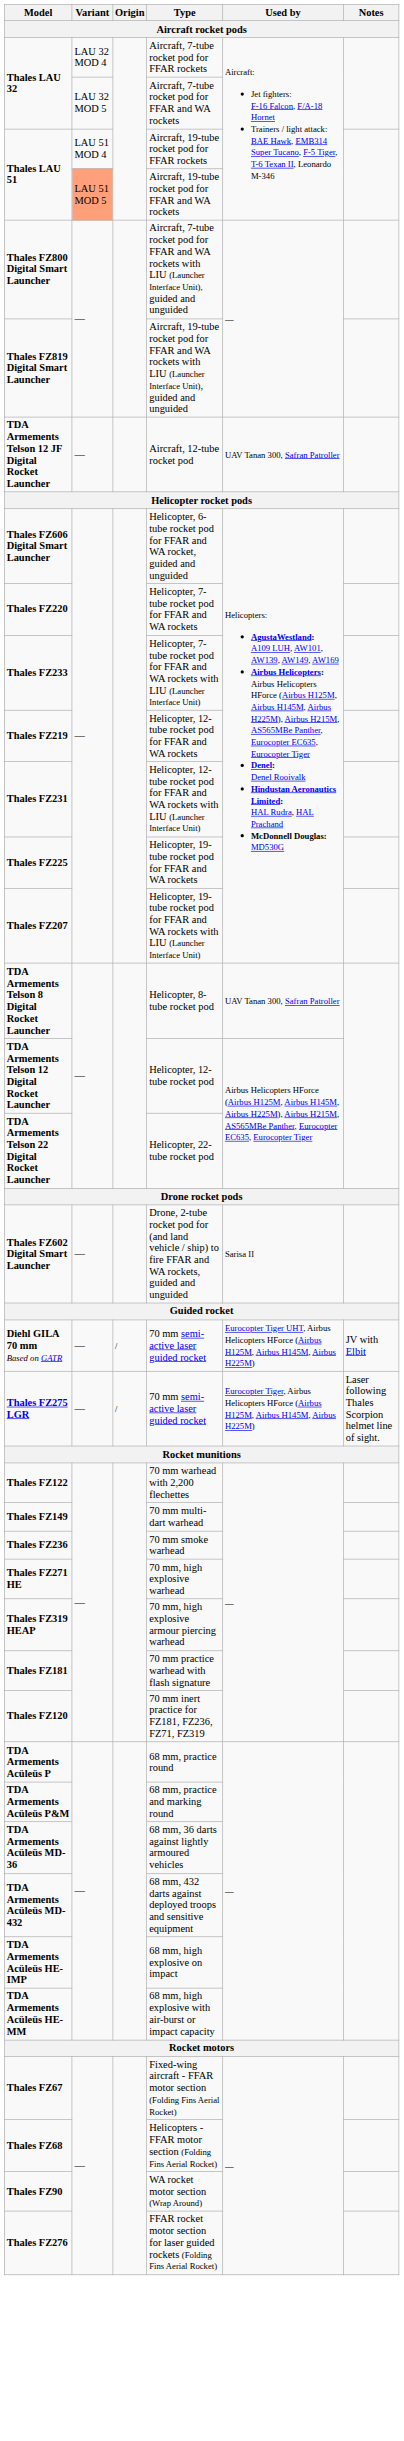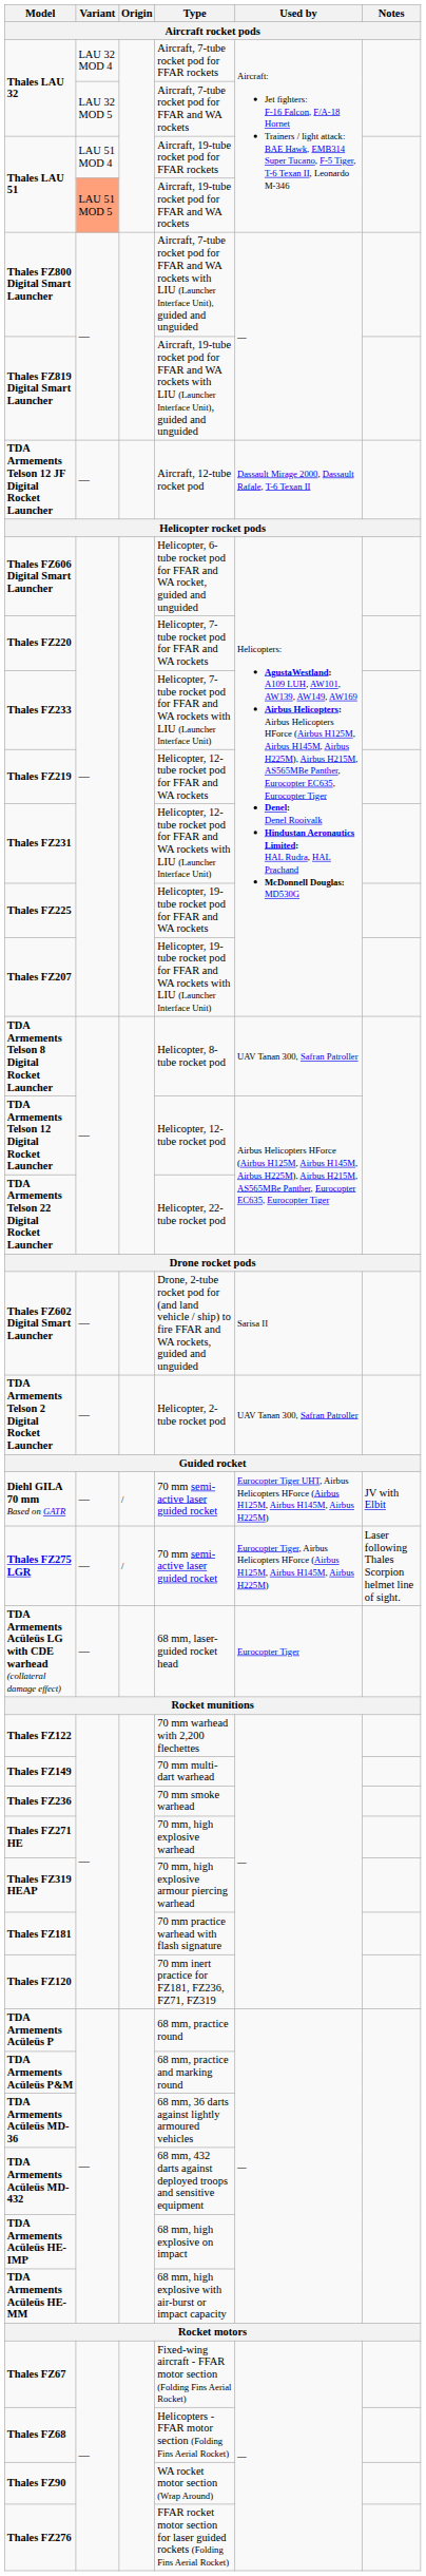 <table class="wikitable sortable">
 <tr>
 <th>Model</th>
 <th>Variant</th>
 <th>Origin</th>
 <th>Type</th>
 <th>Used by</th>
 <th>Notes</th>
 </tr>
 <tr>
 <th colspan="6">Aircraft rocket pods</th>
 </tr>
 <tr>
 <td rowspan="2"><strong>Thales LAU 32</strong></td>
 <td>LAU 32 MOD 4</td>
 <td rowspan="4"><small></small></td>
 <td>Aircraft, 7-tube rocket pod for FFAR rockets</td>
 <td rowspan="4"><small>Aircraft:</small><br><ul><li><small>Jet fighters: <br><a href='#'>F-16 Falcon</a>, <a href='#'>F/A-18 Hornet</a></small></li><li><small>Trainers / light attack: <br><a href='#'>BAE Hawk</a>, <a href='#'>EMB314 Super Tucano</a>, <a href='#'>F-5 Tiger</a>, <a href='#'>T-6 Texan II</a>, Leonardo M-346</small></li></ul></td>
 <td rowspan="2"></td>
 </tr>
 <tr>
 <td>LAU 32 MOD 5</td>
 <td>Aircraft, 7-tube rocket pod for FFAR and WA rockets</td>
 </tr>
 <tr>
 <td rowspan="2"><strong>Thales LAU 51</strong></td>
 <td>LAU 51 MOD 4</td>
 <td>Aircraft, 19-tube rocket pod for FFAR rockets</td>
 <td rowspan="2"></td>
 </tr>
 <tr>
 <td style="background: lightsalmon;">LAU 51 MOD 5</td>
 <td>Aircraft, 19-tube rocket pod for FFAR and WA rockets</td>
 </tr>
 <tr>
 <td><strong>Thales FZ800 Digital Smart Launcher</strong></td>
 <td rowspan="2">—</td>
 <td rowspan="2"><small></small></td>
 <td>Aircraft, 7-tube rocket pod for FFAR and WA rockets with LIU <small>(Launcher Interface Unit),</small> guided and unguided</td>
 <td rowspan="2"><small>—</small></td>
 <td></td>
 </tr>
 <tr>
 <td><strong>Thales FZ819 Digital Smart Launcher</strong></td>
 <td>Aircraft, 19-tube rocket pod for FFAR and WA rockets with LIU <small>(Launcher Interface Unit)</small>, guided and unguided</td>
 <td></td>
 </tr>
 <tr>
 <td><strong>TDA Armements Telson 12 JF Digital Rocket Launcher</strong></td>
 <td>—</td>
 <td><small></small></td>
 <td>Aircraft, 12-tube rocket pod</td>
-<td><small>UAV Tanan 300, <a href='#'>Safran Patroller</a></small></td>
+<td><small><a href='#'>Dassault Mirage 2000</a>, <a href='#'>Dassault Rafale</a>, <a href='#'>T-6 Texan II</a></small></td>
 <td></td>
 </tr>
 <tr>
 <th colspan="6">Helicopter rocket pods</th>
 </tr>
 <tr>
 <td><strong>Thales FZ606 Digital Smart Launcher</strong></td>
 <td rowspan="7">—</td>
 <td rowspan="7"><small></small></td>
 <td>Helicopter, 6-tube rocket pod for FFAR and WA rocket, guided and unguided</td>
 <td rowspan="7"><small>Helicopters:</small><br><ul><li><small><strong><a href='#'>AgustaWestland</a>:</strong> <br></small><small><a href='#'>A109 LUH</a>, <a href='#'>AW101</a>, <a href='#'>AW139</a>, <a href='#'>AW149</a>, <a href='#'>AW169</a></small></li><li><small><strong><a href='#'>Airbus Helicopters</a>:</strong> <br></small><small>Airbus Helicopters HForce (<a href='#'>Airbus H125M</a>, <a href='#'>Airbus H145M</a>, <a href='#'>Airbus H225M</a>)</small><small>, <a href='#'>Airbus H215M</a>, <a href='#'>AS565MBe Panther</a>, <a href='#'>Eurocopter EC635</a>, <a href='#'>Eurocopter Tiger</a></small></li><li><small><strong><a href='#'>Denel</a>: <br></strong></small><a href='#'><small>Denel Rooivalk</small></a></li><li><small><strong><a href='#'>Hindustan Aeronautics Limited</a>:</strong> <br></small><small><a href='#'>HAL Rudra</a>, <a href='#'>HAL Prachand</a></small></li><li><strong><small>McDonnell Douglas:</small></strong> <small><br><a href='#'>MD530G</a></small></li></ul></td>
 <td></td>
 </tr>
 <tr>
 <td><strong>Thales FZ220</strong></td>
 <td>Helicopter, 7-tube rocket pod for FFAR and WA rockets</td>
 <td></td>
 </tr>
 <tr>
 <td><strong>Thales FZ233</strong></td>
 <td>Helicopter, 7-tube rocket pod for FFAR and WA rockets with LIU <small>(Launcher Interface Unit)</small></td>
 <td></td>
 </tr>
 <tr>
 <td><strong>Thales FZ219</strong></td>
 <td>Helicopter, 12-tube rocket pod for FFAR and WA rockets</td>
 <td></td>
 </tr>
 <tr>
 <td><strong>Thales FZ231</strong></td>
 <td>Helicopter, 12-tube rocket pod for FFAR and WA rockets with LIU <small>(Launcher Interface Unit)</small></td>
 <td></td>
 </tr>
 <tr>
 <td><strong>Thales FZ225</strong></td>
 <td>Helicopter, 19-tube rocket pod for FFAR and WA rockets</td>
 <td></td>
 </tr>
 <tr>
 <td><strong>Thales FZ207</strong></td>
 <td>Helicopter, 19-tube rocket pod for FFAR and WA rockets with LIU <small>(Launcher Interface Unit)</small></td>
 <td></td>
 </tr>
 <tr>
 <td><strong>TDA Armements Telson 8 Digital Rocket Launcher</strong></td>
 <td rowspan="3">—</td>
 <td rowspan="3"><small></small></td>
 <td>Helicopter, 8-tube rocket pod</td>
 <td><small>UAV Tanan 300, <a href='#'>Safran Patroller</a></small></td>
 <td rowspan="3"></td>
 </tr>
 <tr>
 <td><strong>TDA Armements Telson 12 Digital Rocket Launcher</strong></td>
 <td>Helicopter, 12-tube rocket pod</td>
 <td rowspan="2"><small>Airbus Helicopters HForce (<a href='#'>Airbus H125M</a>, <a href='#'>Airbus H145M</a>, <a href='#'>Airbus H225M</a>)</small><small>, <a href='#'>Airbus H215M</a>, <a href='#'>AS565MBe Panther</a>, <a href='#'>Eurocopter EC635</a>, <a href='#'>Eurocopter Tiger</a></small></td>
 </tr>
 <tr>
 <td><strong>TDA Armements Telson 22 Digital Rocket Launcher</strong></td>
 <td>Helicopter, 22-tube rocket pod</td>
 </tr>
 <tr>
 <th colspan="6">Drone rocket pods</th>
 </tr>
 <tr>
 <td><strong>Thales FZ602</strong> <strong>Digital Smart Launcher</strong></td>
 <td>—</td>
 <td><small></small></td>
 <td>Drone, 2-tube rocket pod for (and land vehicle / ship) to fire FFAR and WA rockets, guided and unguided</td>
 <td><small>Sarisa II</small></td>
 <td></td>
 </tr>
 <tr>
+<td><strong>TDA Armements Telson 2 Digital Rocket Launcher</strong></td>
+<td>—</td>
+<td><small></small></td>
+<td>Helicopter, 2-tube rocket pod</td>
+<td><small>UAV Tanan 300, <a href='#'>Safran Patroller</a></small></td>
+<td></td>
+</tr>
+<tr>
 <th colspan="6">Guided rocket</th>
 </tr>
 <tr>
 <td><strong>Diehl GILA 70 mm</strong><br><small><em>Based on <a href='#'>GATR</a></em></small></td>
 <td>—</td>
 <td><small> /</small> <small></small></td>
 <td>70 mm <a href='#'>semi-active laser</a> <a href='#'>guided rocket</a></td>
 <td><small><a href='#'>Eurocopter Tiger UHT</a>, Airbus Helicopters HForce (<a href='#'>Airbus H125M</a>, <a href='#'>Airbus H145M</a>, <a href='#'>Airbus H225M</a>)</small></td>
 <td>JV with <a href='#'>Elbit</a></td>
 </tr>
 <tr>
 <td><a href='#'><strong>Thales FZ275 LGR</strong></a></td>
 <td>—</td>
 <td><small> / </small></td>
 <td>70 mm <a href='#'>semi-active laser</a> <a href='#'>guided rocket</a></td>
 <td><small><a href='#'>Eurocopter Tiger</a>, Airbus Helicopters HForce (<a href='#'>Airbus H125M</a>, <a href='#'>Airbus H145M</a>, <a href='#'>Airbus H225M</a>)</small></td>
 <td>Laser following Thales Scorpion helmet line of sight.</td>
+</tr>
+<tr>
+<td><strong>TDA Armements Acüleüs LG with CDE warhead</strong><br><small><em>(collateral damage effect)</em></small></td>
+<td>—</td>
+<td><small></small></td>
+<td>68 mm, laser-guided rocket head</td>
+<td><small><a href='#'>Eurocopter Tiger</a></small></td>
+<td></td>
 </tr>
 <tr>
 <th colspan="6">Rocket munitions</th>
 </tr>
 <tr>
 <td><strong>Thales FZ122</strong></td>
 <td rowspan="7">—</td>
 <td rowspan="7"><small></small></td>
 <td>70 mm warhead with 2,200 flechettes</td>
 <td rowspan="7"><small>—</small></td>
 <td></td>
 </tr>
 <tr>
 <td><strong>Thales FZ149</strong></td>
 <td>70 mm multi-dart warhead</td>
 <td></td>
 </tr>
 <tr>
 <td><strong>Thales FZ236</strong></td>
 <td>70 mm smoke warhead</td>
 <td></td>
 </tr>
 <tr>
 <td><strong>Thales FZ271 HE</strong></td>
 <td>70 mm, high explosive warhead</td>
 <td></td>
 </tr>
 <tr>
 <td><strong>Thales FZ319 HEAP</strong></td>
 <td>70 mm, high explosive armour piercing warhead</td>
 <td></td>
 </tr>
 <tr>
 <td><strong>Thales FZ181</strong></td>
 <td>70 mm practice warhead with flash signature</td>
 <td></td>
 </tr>
 <tr>
 <td><strong>Thales FZ120</strong></td>
 <td>70 mm inert practice for FZ181, FZ236, FZ71, FZ319</td>
 <td></td>
 </tr>
 <tr>
 <td><strong>TDA Armements Acüleüs P</strong></td>
 <td rowspan="6">—</td>
 <td rowspan="6"><small></small></td>
 <td>68 mm, practice round</td>
 <td rowspan="6"><small>—</small></td>
 <td rowspan="6"></td>
 </tr>
 <tr>
 <td><strong>TDA Armements Acüleüs P&M</strong></td>
 <td>68 mm, practice and marking round</td>
 </tr>
 <tr>
 <td><strong>TDA Armements Acüleüs MD-36</strong></td>
 <td>68 mm, 36 darts against lightly armoured vehicles</td>
 </tr>
 <tr>
 <td><strong>TDA Armements Acüleüs MD-432</strong></td>
 <td>68 mm, 432 darts against deployed troops and sensitive equipment</td>
 </tr>
 <tr>
 <td><strong>TDA Armements Acüleüs HE-IMP</strong></td>
 <td>68 mm, high explosive on impact</td>
 </tr>
 <tr>
 <td><strong>TDA Armements Acüleüs HE-MM</strong></td>
 <td>68 mm, high explosive with air-burst or impact capacity</td>
 </tr>
 <tr>
 <th colspan="6">Rocket motors</th>
 </tr>
 <tr>
 <td><strong>Thales FZ67</strong></td>
 <td rowspan="4">—</td>
 <td rowspan="4"><small></small></td>
 <td>Fixed-wing aircraft - FFAR motor section <small>(Folding Fins Aerial Rocket)</small></td>
 <td rowspan="4"><small>—</small></td>
 <td></td>
 </tr>
 <tr>
 <td><strong>Thales FZ68</strong></td>
 <td>Helicopters - FFAR motor section <small>(Folding Fins Aerial Rocket)</small></td>
 <td></td>
 </tr>
 <tr>
 <td><strong>Thales FZ90</strong></td>
 <td>WA rocket motor section <small>(Wrap Around)</small></td>
 <td></td>
 </tr>
 <tr>
 <td><strong>Thales FZ276</strong></td>
 <td>FFAR rocket motor section for laser guided rockets <small>(Folding Fins Aerial Rocket)</small></td>
 <td></td>
 </tr>
 </table>
